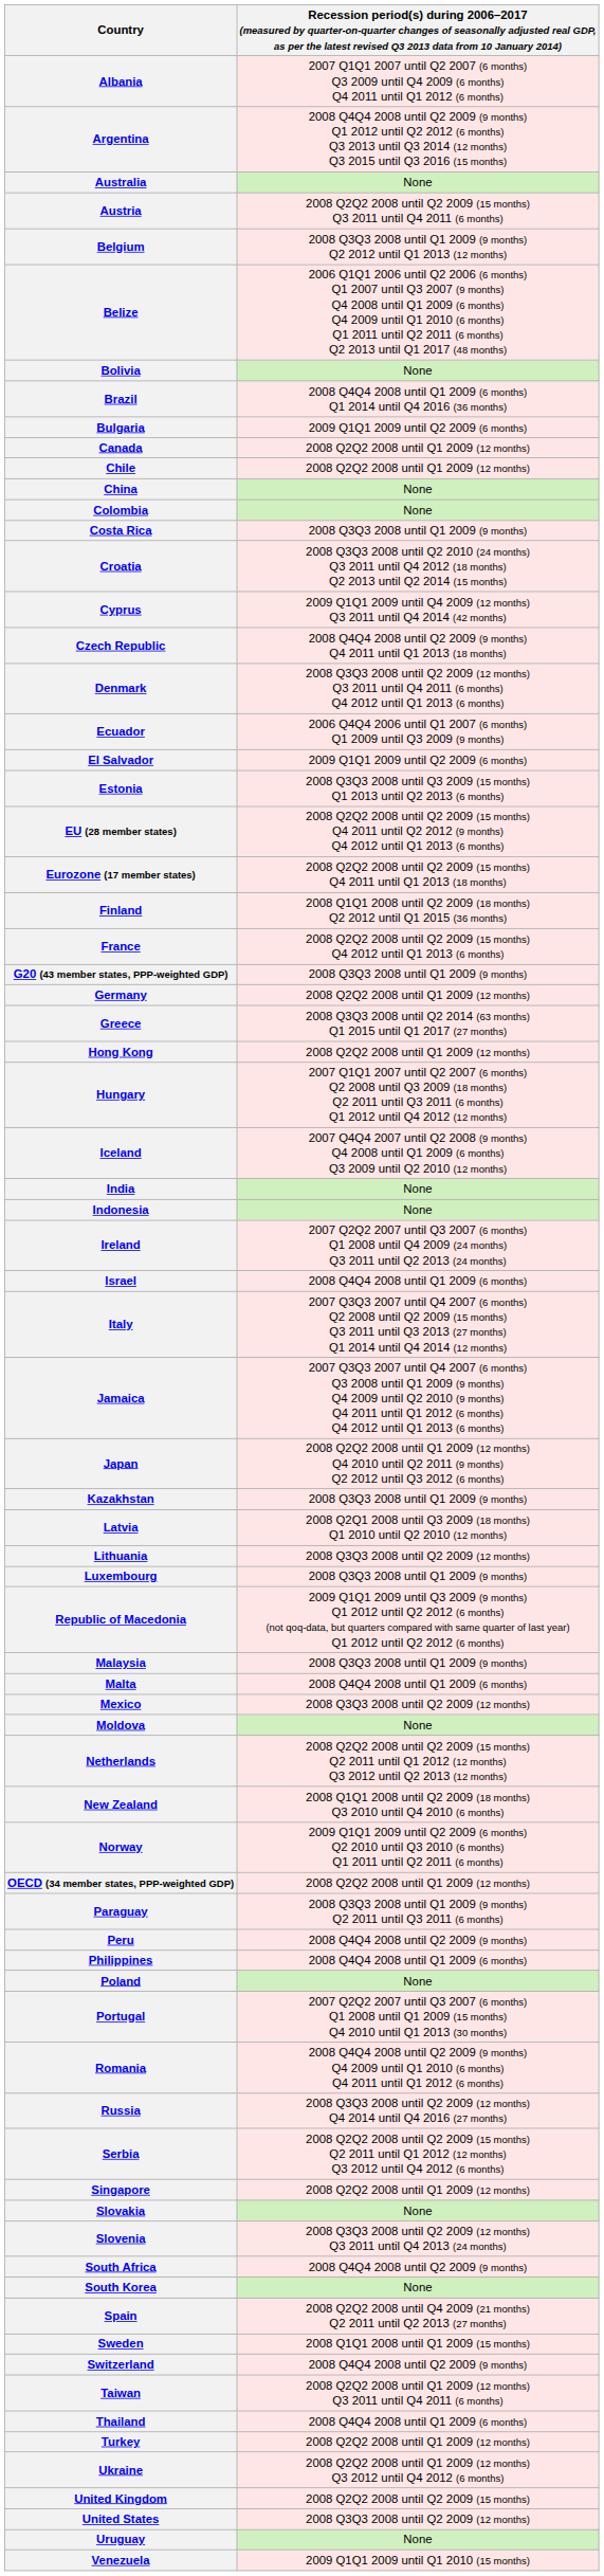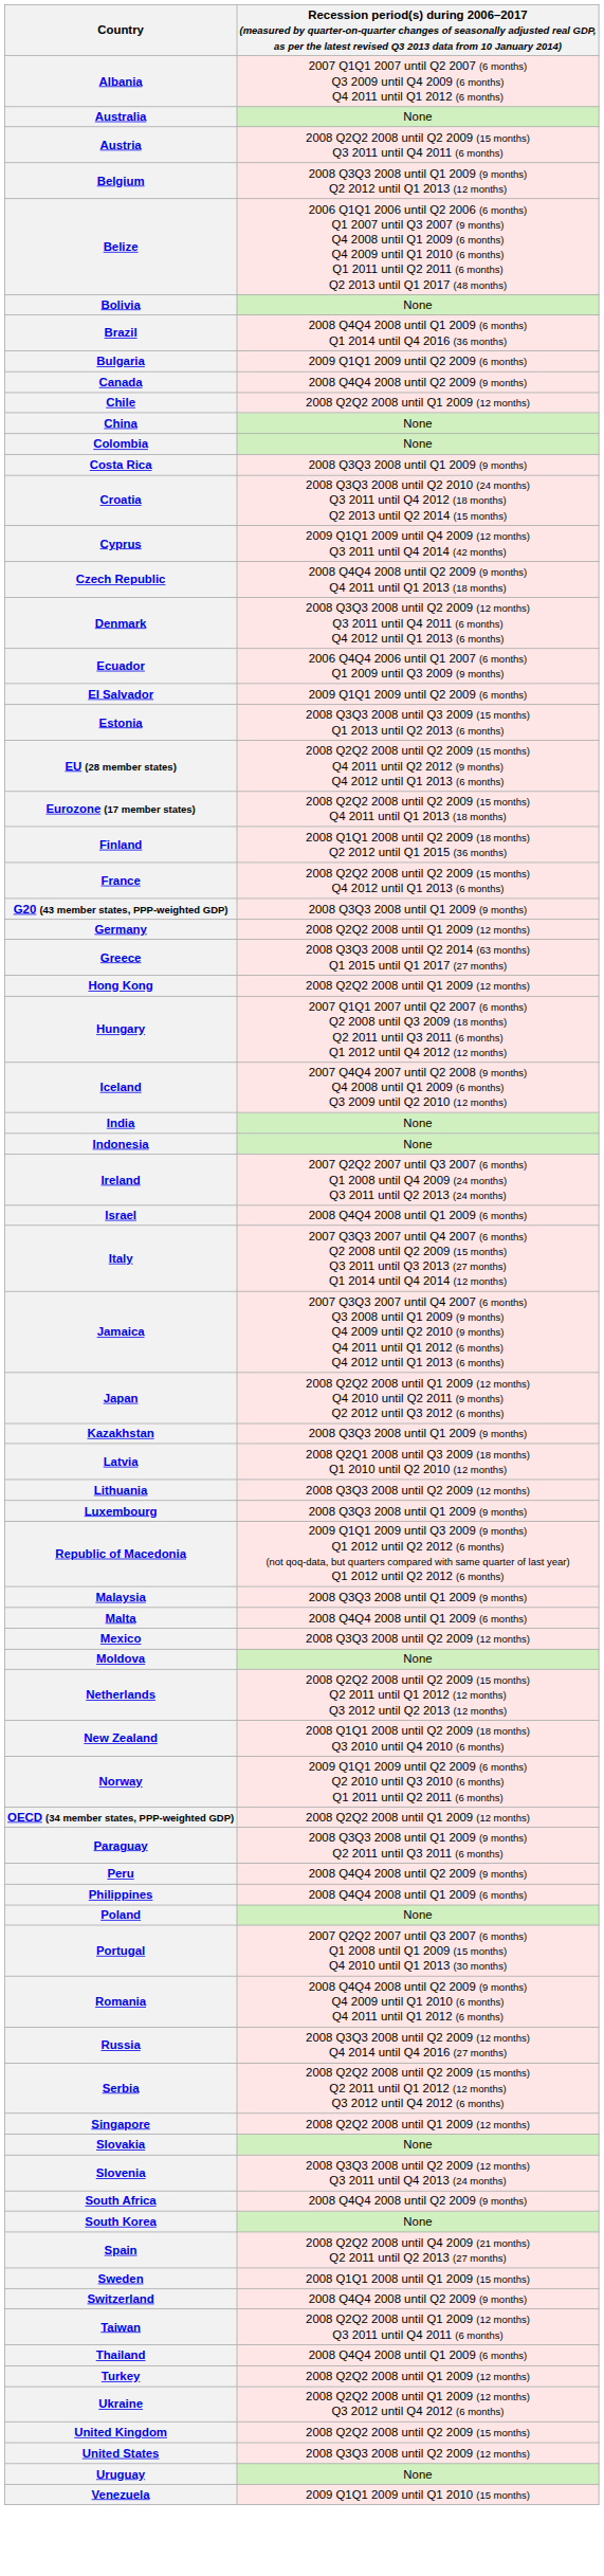 <table class="wikitable sortable" style="font-size:90%; clear:both; white-space:nowrap; line-height:1.25; text-align:center">
 <tr>
 <th>Country</th>
 <th>Recession period(s) during 2006–2017<br><small><em>(measured by quarter-on-quarter changes of seasonally adjusted real GDP,<br> as per the latest revised Q3 2013 data from 10 January 2014)</em></small></th>
 </tr>
 <tr>
 <th><a href='#'>Albania</a></th>
 <td style="background:#FFE6E6"><span>2007 Q1</span>Q1 2007 until Q2 2007 <small>(6 months)</small><br>Q3 2009 until Q4 2009 <small>(6 months)</small><br>Q4 2011 until Q1 2012 <small>(6 months)</small></td>
-</tr>
-<tr>
-<th><a href='#'>Argentina</a></th>
-<td style="background:#FFE6E6"><span>2008 Q4</span>Q4 2008 until Q2 2009 <small>(9 months)</small><br>Q1 2012 until Q2 2012 <small>(6 months)</small><br>Q3 2013 until Q3 2014 <small>(12 months)</small> <br>Q3 2015 until Q3 2016 <small>(15 months)</small></td>
 </tr>
 <tr>
 <th><a href='#'>Australia</a></th>
 <td style="background:#D0F0C0">None</td>
 </tr>
 <tr>
 <th><a href='#'>Austria</a></th>
 <td style="background:#FFE6E6"><span>2008 Q2</span>Q2 2008 until Q2 2009 <small>(15 months)</small><br>Q3 2011 until Q4 2011 <small>(6 months)</small></td>
 </tr>
 <tr>
 <th><a href='#'>Belgium</a></th>
 <td style="background:#FFE6E6"><span>2008 Q3</span>Q3 2008 until Q1 2009 <small>(9 months)</small><br>Q2 2012 until Q1 2013 <small>(12 months)</small></td>
 </tr>
 <tr>
 <th><a href='#'>Belize</a></th>
 <td style="background:#FFE6E6"><span>2006 Q1</span>Q1 2006 until Q2 2006 <small>(6 months)</small><br>Q1 2007 until Q3 2007 <small>(9 months)</small><br>Q4 2008 until Q1 2009 <small>(6 months)</small><br>Q4 2009 until Q1 2010 <small>(6 months)</small><br>Q1 2011 until Q2 2011 <small>(6 months)</small><br>Q2 2013 until Q1 2017 <small>(48 months)</small></td>
 </tr>
 <tr>
 <th><a href='#'>Bolivia</a> </th>
 <td style="background:#D0F0C0">None</td>
 </tr>
 <tr>
 <th><a href='#'>Brazil</a></th>
 <td style="background:#FFE6E6"><span>2008 Q4</span>Q4 2008 until Q1 2009 <small>(6 months)</small><br>Q1 2014 until Q4 2016 <small>(36 months)</small></td>
 </tr>
 <tr>
 <th><a href='#'>Bulgaria</a></th>
 <td style="background:#FFE6E6"><span>2009 Q1</span>Q1 2009 until Q2 2009 <small>(6 months)</small></td>
 </tr>
 <tr>
 <th><a href='#'>Canada</a></th>
-<td style="background:#FFE6E6"><span>2008 Q2</span>Q2 2008 until Q1 2009 <small>(12 months)</small></td>
+<td style="background:#FFE6E6"><span>2008 Q4</span>Q4 2008 until Q2 2009 <small>(9 months)</small></td>
 </tr>
 <tr>
 <th><a href='#'>Chile</a></th>
 <td style="background:#FFE6E6"><span>2008 Q2</span>Q2 2008 until Q1 2009 <small>(12 months)</small></td>
 </tr>
 <tr>
 <th><a href='#'>China</a></th>
 <td style="background:#D0F0C0">None</td>
 </tr>
 <tr>
 <th><a href='#'>Colombia</a></th>
 <td style="background:#D0F0C0">None</td>
 </tr>
 <tr>
 <th><a href='#'>Costa Rica</a></th>
 <td style="background:#FFE6E6"><span>2008 Q3</span>Q3 2008 until Q1 2009 <small>(9 months)</small></td>
 </tr>
 <tr>
 <th><a href='#'>Croatia</a></th>
 <td style="background:#FFE6E6"><span>2008 Q3</span>Q3 2008 until Q2 2010 <small>(24 months)</small><br>Q3 2011 until Q4 2012 <small>(18 months)</small><br>Q2 2013 until Q2 2014 <small>(15 months)</small></td>
 </tr>
 <tr>
 <th><a href='#'>Cyprus</a></th>
 <td style="background:#FFE6E6"><span>2009 Q1</span>Q1 2009 until Q4 2009 <small>(12 months)</small><br>Q3 2011 until Q4 2014 <small>(42 months)</small></td>
 </tr>
 <tr>
 <th><a href='#'>Czech Republic</a></th>
 <td style="background:#FFE6E6"><span>2008 Q4</span>Q4 2008 until Q2 2009 <small>(9 months)</small><br>Q4 2011 until Q1 2013 <small>(18 months)</small></td>
 </tr>
 <tr>
 <th><a href='#'>Denmark</a></th>
 <td style="background:#FFE6E6"><span>2008 Q3</span>Q3 2008 until Q2 2009 <small>(12 months)</small><br>Q3 2011 until Q4 2011 <small>(6 months)</small><br>Q4 2012 until Q1 2013 <small>(6 months)</small></td>
 </tr>
 <tr>
 <th><a href='#'>Ecuador</a></th>
 <td style="background:#FFE6E6"><span>2006 Q4</span>Q4 2006 until Q1 2007 <small>(6 months)</small><br>Q1 2009 until Q3 2009 <small>(9 months)</small></td>
 </tr>
 <tr>
 <th><a href='#'>El Salvador</a></th>
 <td style="background:#FFE6E6"><span>2009 Q1</span>Q1 2009 until Q2 2009 <small>(6 months)</small></td>
 </tr>
 <tr>
 <th><a href='#'>Estonia</a></th>
 <td style="background:#FFE6E6"><span>2008 Q3</span>Q3 2008 until Q3 2009 <small>(15 months)</small><br>Q1 2013 until Q2 2013 <small>(6 months)</small></td>
 </tr>
 <tr>
 <th><a href='#'>EU</a> <small>(28 member states)</small></th>
 <td style="background:#FFE6E6"><span>2008 Q2</span>Q2 2008 until Q2 2009 <small>(15 months)</small><br>Q4 2011 until Q2 2012 <small>(9 months)</small><br>Q4 2012 until Q1 2013 <small>(6 months)</small></td>
 </tr>
 <tr>
 <th><a href='#'>Eurozone</a> <small>(17 member states)</small></th>
 <td style="background:#FFE6E6"><span>2008 Q2</span>Q2 2008 until Q2 2009 <small>(15 months)</small><br>Q4 2011 until Q1 2013 <small>(18 months)</small></td>
 </tr>
 <tr>
 <th><a href='#'>Finland</a></th>
 <td style="background:#FFE6E6"><span>2008 Q1</span>Q1 2008 until Q2 2009 <small>(18 months)</small><br>Q2 2012 until Q1 2015 <small>(36 months)</small></td>
 </tr>
 <tr>
 <th><a href='#'>France</a></th>
 <td style="background:#FFE6E6"><span>2008 Q2</span>Q2 2008 until Q2 2009 <small>(15 months)</small><br>Q4 2012 until Q1 2013 <small>(6 months)</small></td>
 </tr>
 <tr>
 <th><a href='#'>G20</a> <small>(43 member states, PPP-weighted GDP)</small></th>
 <td style="background:#FFE6E6"><span>2008 Q3</span>Q3 2008 until Q1 2009 <small>(9 months)</small></td>
 </tr>
 <tr>
 <th><a href='#'>Germany</a></th>
 <td style="background:#FFE6E6"><span>2008 Q2</span>Q2 2008 until Q1 2009 <small>(12 months)</small></td>
 </tr>
 <tr>
 <th><a href='#'>Greece</a></th>
 <td style="background:#FFE6E6"><span>2008 Q3</span>Q3 2008 until Q2 2014 <small>(63 months)</small><br>Q1 2015 until Q1 2017 <small>(27 months)</small></td>
 </tr>
 <tr>
 <th><a href='#'>Hong Kong</a></th>
 <td style="background:#FFE6E6"><span>2008 Q2</span>Q2 2008 until Q1 2009 <small>(12 months)</small></td>
 </tr>
 <tr>
 <th><a href='#'>Hungary</a></th>
 <td style="background:#FFE6E6"><span>2007 Q1</span>Q1 2007 until Q2 2007 <small>(6 months)</small><br>Q2 2008 until Q3 2009 <small>(18 months)</small><br>Q2 2011 until Q3 2011 <small>(6 months)</small><br>Q1 2012 until Q4 2012 <small>(12 months)</small></td>
 </tr>
 <tr>
 <th><a href='#'>Iceland</a></th>
 <td style="background:#FFE6E6"><span>2007 Q4</span>Q4 2007 until Q2 2008 <small>(9 months)</small><br>Q4 2008 until Q1 2009 <small>(6 months)</small><br>Q3 2009 until Q2 2010 <small>(12 months)</small></td>
 </tr>
 <tr>
 <th><a href='#'>India</a></th>
 <td style="background:#D0F0C0">None</td>
 </tr>
 <tr>
 <th><a href='#'>Indonesia</a></th>
 <td style="background:#D0F0C0">None</td>
 </tr>
 <tr>
 <th><a href='#'>Ireland</a></th>
 <td style="background:#FFE6E6"><span>2007 Q2</span>Q2 2007 until Q3 2007 <small>(6 months)</small><br>Q1 2008 until Q4 2009 <small>(24 months)</small><br>Q3 2011 until Q2 2013 <small>(24 months)</small></td>
 </tr>
 <tr>
 <th><a href='#'>Israel</a></th>
 <td style="background:#FFE6E6"><span>2008 Q4</span>Q4 2008 until Q1 2009 <small>(6 months)</small></td>
 </tr>
 <tr>
 <th><a href='#'>Italy</a></th>
 <td style="background:#FFE6E6"><span>2007 Q3</span>Q3 2007 until Q4 2007 <small>(6 months)</small><br>Q2 2008 until Q2 2009 <small>(15 months)</small><br>Q3 2011 until Q3 2013 <small>(27 months)</small><br>Q1 2014 until Q4 2014 <small>(12 months)</small></td>
 </tr>
 <tr>
 <th><a href='#'>Jamaica</a></th>
 <td style="background:#FFE6E6"><span>2007 Q3</span>Q3 2007 until Q4 2007 <small>(6 months)</small><br>Q3 2008 until Q1 2009 <small>(9 months)</small><br>Q4 2009 until Q2 2010 <small>(9 months)</small><br>Q4 2011 until Q1 2012 <small>(6 months)</small><br>Q4 2012 until Q1 2013 <small>(6 months)</small></td>
 </tr>
 <tr>
 <th><a href='#'>Japan</a></th>
 <td style="background:#FFE6E6"><span>2008 Q2</span>Q2 2008 until Q1 2009 <small>(12 months)</small><br>Q4 2010 until Q2 2011 <small>(9 months)</small><br>Q2 2012 until Q3 2012 <small>(6 months)</small></td>
 </tr>
 <tr>
 <th><a href='#'>Kazakhstan</a></th>
 <td style="background:#FFE6E6"><span>2008 Q3</span>Q3 2008 until Q1 2009 <small>(9 months)</small></td>
 </tr>
 <tr>
 <th><a href='#'>Latvia</a></th>
 <td style="background:#FFE6E6"><span>2008 Q2</span>Q1 2008 until Q3 2009 <small>(18 months)</small><br>Q1 2010 until Q2 2010 <small>(12 months)</small></td>
 </tr>
 <tr>
 <th><a href='#'>Lithuania</a></th>
 <td style="background:#FFE6E6"><span>2008 Q3</span>Q3 2008 until Q2 2009 <small>(12 months)</small></td>
 </tr>
 <tr>
 <th><a href='#'>Luxembourg</a></th>
 <td style="background:#FFE6E6"><span>2008 Q3</span>Q3 2008 until Q1 2009 <small>(9 months)</small></td>
 </tr>
 <tr>
 <th><a href='#'>Republic of Macedonia</a></th>
 <td style="background:#FFE6E6"><span>2009 Q1</span>Q1 2009 until Q3 2009 <small>(9 months)</small><br>Q1 2012 until Q2 2012 <small>(6 months)</small><br><small>(not qoq-data, but quarters compared with same quarter of last year)</small><br>Q1 2012 until Q2 2012 <small>(6 months)</small></td>
 </tr>
 <tr>
 <th><a href='#'>Malaysia</a></th>
 <td style="background:#FFE6E6"><span>2008 Q3</span>Q3 2008 until Q1 2009 <small>(9 months)</small></td>
 </tr>
 <tr>
 <th><a href='#'>Malta</a></th>
 <td style="background:#FFE6E6"><span>2008 Q4</span>Q4 2008 until Q1 2009 <small>(6 months)</small></td>
 </tr>
 <tr>
 <th><a href='#'>Mexico</a></th>
 <td style="background:#FFE6E6"><span>2008 Q3</span>Q3 2008 until Q2 2009 <small>(12 months)</small></td>
 </tr>
 <tr>
 <th><a href='#'>Moldova</a></th>
 <td style="background:#D0F0C0">None</td>
 </tr>
 <tr>
 <th><a href='#'>Netherlands</a></th>
 <td style="background:#FFE6E6"><span>2008 Q2</span>Q2 2008 until Q2 2009 <small>(15 months)</small><br>Q2 2011 until Q1 2012 <small>(12 months)</small><br>Q3 2012 until Q2 2013 <small>(12 months)</small></td>
 </tr>
 <tr>
 <th><a href='#'>New Zealand</a></th>
 <td style="background:#FFE6E6"><span>2008 Q1</span>Q1 2008 until Q2 2009 <small>(18 months)</small><br>Q3 2010 until Q4 2010 <small>(6 months)</small></td>
 </tr>
 <tr>
 <th><a href='#'>Norway</a></th>
 <td style="background:#FFE6E6"><span>2009 Q1</span>Q1 2009 until Q2 2009 <small>(6 months)</small><br>Q2 2010 until Q3 2010 <small>(6 months)</small><br>Q1 2011 until Q2 2011 <small>(6 months)</small></td>
 </tr>
 <tr>
 <th><a href='#'>OECD</a> <small>(34 member states, PPP-weighted GDP)</small></th>
 <td style="background:#FFE6E6"><span>2008 Q2</span>Q2 2008 until Q1 2009 <small>(12 months)</small></td>
 </tr>
 <tr>
 <th><a href='#'>Paraguay</a></th>
 <td style="background:#FFE6E6"><span>2008 Q3</span>Q3 2008 until Q1 2009 <small>(9 months)</small><br>Q2 2011 until Q3 2011 <small>(6 months)</small></td>
 </tr>
 <tr>
 <th><a href='#'>Peru</a></th>
 <td style="background:#FFE6E6"><span>2008 Q4</span>Q4 2008 until Q2 2009 <small>(9 months)</small></td>
 </tr>
 <tr>
 <th><a href='#'>Philippines</a></th>
 <td style="background:#FFE6E6"><span>2008 Q4</span>Q4 2008 until Q1 2009 <small>(6 months)</small></td>
 </tr>
 <tr>
 <th><a href='#'>Poland</a></th>
 <td style="background:#D0F0C0">None</td>
 </tr>
 <tr>
 <th><a href='#'>Portugal</a></th>
 <td style="background:#FFE6E6"><span>2007 Q2</span>Q2 2007 until Q3 2007 <small>(6 months)</small><br>Q1 2008 until Q1 2009 <small>(15 months)</small><br>Q4 2010 until Q1 2013 <small>(30 months)</small></td>
 </tr>
 <tr>
 <th><a href='#'>Romania</a></th>
 <td style="background:#FFE6E6"><span>2008 Q4</span>Q4 2008 until Q2 2009 <small>(9 months)</small><br>Q4 2009 until Q1 2010 <small>(6 months)</small><br>Q4 2011 until Q1 2012 <small>(6 months)</small></td>
 </tr>
 <tr>
 <th><a href='#'>Russia</a></th>
 <td style="background:#FFE6E6"><span>2008 Q3</span>Q3 2008 until Q2 2009 <small>(12 months)</small><br>Q4 2014 until Q4 2016 <small>(27 months)</small></td>
 </tr>
 <tr>
 <th><a href='#'>Serbia</a></th>
 <td style="background:#FFE6E6"><span>2008 Q2</span>Q2 2008 until Q2 2009 <small>(15 months)</small><br>Q2 2011 until Q1 2012 <small>(12 months)</small><br>Q3 2012 until Q4 2012 <small>(6 months)</small></td>
 </tr>
 <tr>
 <th><a href='#'>Singapore</a></th>
 <td style="background:#FFE6E6"><span>2008 Q2</span>Q2 2008 until Q1 2009 <small>(12 months)</small></td>
 </tr>
 <tr>
 <th><a href='#'>Slovakia</a></th>
 <td style="background:#D0F0C0">None</td>
 </tr>
 <tr>
 <th><a href='#'>Slovenia</a></th>
 <td style="background:#FFE6E6"><span>2008 Q3</span>Q3 2008 until Q2 2009 <small>(12 months)</small><br>Q3 2011 until Q4 2013 <small>(24 months)</small></td>
 </tr>
 <tr>
 <th><a href='#'>South Africa</a></th>
 <td style="background:#FFE6E6"><span>2008 Q4</span>Q4 2008 until Q2 2009 <small>(9 months)</small></td>
 </tr>
 <tr>
 <th><a href='#'>South Korea</a></th>
 <td style="background:#D0F0C0">None</td>
 </tr>
 <tr>
 <th><a href='#'>Spain</a></th>
 <td style="background:#FFE6E6"><span>2008 Q2</span>Q2 2008 until Q4 2009 <small>(21 months)</small><br>Q2 2011 until Q2 2013 <small>(27 months)</small></td>
 </tr>
 <tr>
 <th><a href='#'>Sweden</a></th>
 <td style="background:#FFE6E6"><span>2008 Q1</span>Q1 2008 until Q1 2009 <small>(15 months)</small></td>
 </tr>
 <tr>
 <th><a href='#'>Switzerland</a></th>
 <td style="background:#FFE6E6"><span>2008 Q4</span>Q4 2008 until Q2 2009 <small>(9 months)</small></td>
 </tr>
 <tr>
 <th><a href='#'>Taiwan</a></th>
 <td style="background:#FFE6E6"><span>2008 Q2</span>Q2 2008 until Q1 2009 <small>(12 months)</small><br>Q3 2011 until Q4 2011 <small>(6 months)</small></td>
 </tr>
 <tr>
 <th><a href='#'>Thailand</a></th>
 <td style="background:#FFE6E6"><span>2008 Q4</span>Q4 2008 until Q1 2009 <small>(6 months)</small></td>
 </tr>
 <tr>
 <th><a href='#'>Turkey</a></th>
 <td style="background:#FFE6E6"><span>2008 Q2</span>Q2 2008 until Q1 2009 <small>(12 months)</small></td>
 </tr>
 <tr>
 <th><a href='#'>Ukraine</a></th>
 <td style="background:#FFE6E6"><span>2008 Q2</span>Q2 2008 until Q1 2009 <small>(12 months)</small><br>Q3 2012 until Q4 2012 <small>(6 months)</small></td>
 </tr>
 <tr>
 <th><a href='#'>United Kingdom</a></th>
 <td style="background:#FFE6E6"><span>2008 Q2</span>Q2 2008 until Q2 2009 <small>(15 months)</small></td>
 </tr>
 <tr>
 <th><a href='#'>United States</a></th>
 <td style="background:#FFE6E6"><span>2008 Q3</span>Q3 2008 until Q2 2009 <small>(12 months)</small></td>
 </tr>
 <tr>
 <th><a href='#'>Uruguay</a></th>
 <td style="background:#D0F0C0">None</td>
 </tr>
 <tr>
 <th><a href='#'>Venezuela</a></th>
 <td style="background:#FFE6E6"><span>2009 Q1</span>Q1 2009 until Q1 2010 <small>(15 months)</small></td>
 </tr>
 </table>
